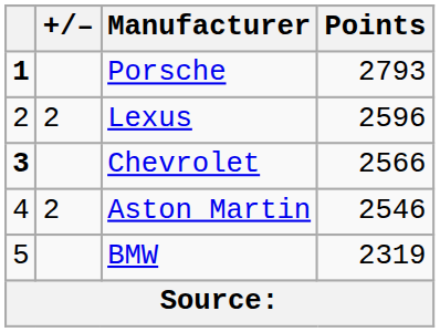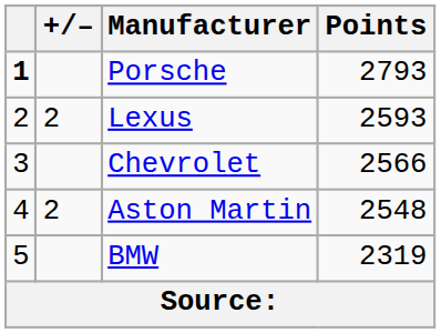 <table class="wikitable" style="font-size: 95%;">
 <tr>
 <th scope="col"></th>
 <th scope="col">+/–</th>
 <th scope="col">Manufacturer</th>
 <th scope="col">Points</th>
 </tr>
 <tr>
 <td align=center><strong>1</strong></td>
 <td align="left"></td>
 <td> <a href='#'>Porsche</a></td>
 <td align=right>2793</td>
 </tr>
 <tr>
 <td align=center>2</td>
 <td align="left"> 2</td>
 <td> <a href='#'>Lexus</a></td>
-<td align=right>2596</td>
+<td align=right>2593</td>
 </tr>
 <tr>
-<td align=center><strong>3</strong></td>
+<td align=center>3</td>
 <td align="left"></td>
 <td> <a href='#'>Chevrolet</a></td>
 <td align=right>2566</td>
 </tr>
 <tr>
 <td align=center>4</td>
 <td align="left"> 2</td>
 <td> <a href='#'>Aston Martin</a></td>
-<td align=right>2546</td>
+<td align=right>2548</td>
 </tr>
 <tr>
 <td align=center>5</td>
 <td align="left"></td>
 <td> <a href='#'>BMW</a></td>
 <td align=right>2319</td>
 </tr>
 <tr>
 <th colspan=5>Source:</th>
 </tr>
 </table>
